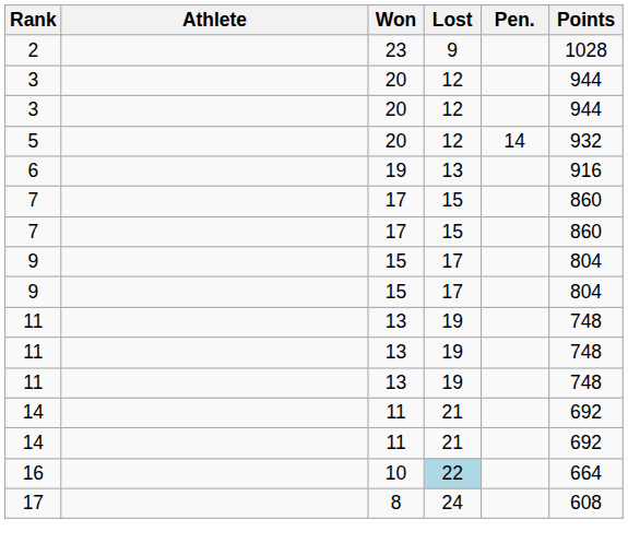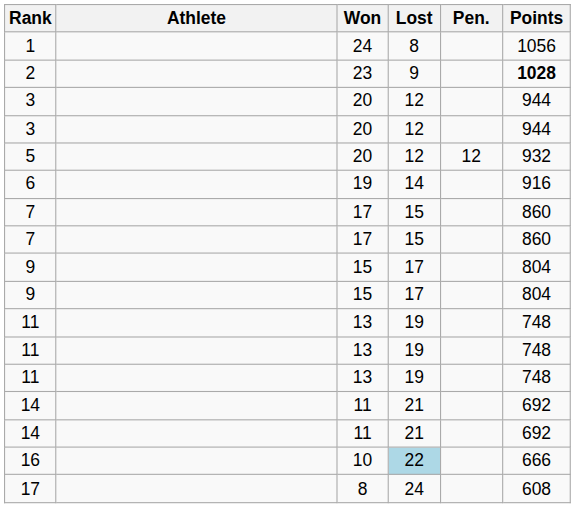 <table class=wikitable style="text-align:center">
 <tr>
 <th width=40>Rank</th>
 <th width=250>Athlete</th>
 <th width=40>Won</th>
 <th width=40>Lost</th>
 <th width=50>Pen.</th>
 <th width=55>Points</th>
 </tr>
 <tr>
+<td>1</td>
+<td align=left></td>
+<td>24</td>
+<td>8</td>
+<td></td>
+<td>1056</td>
+</tr>
+<tr>
 <td>2</td>
 <td align=left></td>
 <td>23</td>
 <td>9</td>
 <td></td>
-<td>1028</td>
+<td><strong>1028</strong></td>
 </tr>
 <tr>
 <td>3</td>
 <td align=left></td>
 <td>20</td>
 <td>12</td>
 <td></td>
 <td>944</td>
 </tr>
 <tr>
 <td>3</td>
 <td align=left></td>
 <td>20</td>
 <td>12</td>
 <td></td>
 <td>944</td>
 </tr>
 <tr>
 <td>5</td>
 <td align=left></td>
 <td>20</td>
 <td>12</td>
-<td>14</td>
+<td>12</td>
 <td>932</td>
 </tr>
 <tr>
 <td>6</td>
 <td align=left></td>
 <td>19</td>
-<td>13</td>
+<td>14</td>
 <td></td>
 <td>916</td>
 </tr>
 <tr>
 <td>7</td>
 <td align=left></td>
 <td>17</td>
 <td>15</td>
 <td></td>
 <td>860</td>
 </tr>
 <tr>
 <td>7</td>
 <td align=left></td>
 <td>17</td>
 <td>15</td>
 <td></td>
 <td>860</td>
 </tr>
 <tr>
 <td>9</td>
 <td align=left></td>
 <td>15</td>
 <td>17</td>
 <td></td>
 <td>804</td>
 </tr>
 <tr>
 <td>9</td>
 <td align=left></td>
 <td>15</td>
 <td>17</td>
 <td></td>
 <td>804</td>
 </tr>
 <tr>
 <td>11</td>
 <td align=left></td>
 <td>13</td>
 <td>19</td>
 <td></td>
 <td>748</td>
 </tr>
 <tr>
 <td>11</td>
 <td align=left></td>
 <td>13</td>
 <td>19</td>
 <td></td>
 <td>748</td>
 </tr>
 <tr>
 <td>11</td>
 <td align=left></td>
 <td>13</td>
 <td>19</td>
 <td></td>
 <td>748</td>
 </tr>
 <tr>
 <td>14</td>
 <td align=left></td>
 <td>11</td>
 <td>21</td>
 <td></td>
 <td>692</td>
 </tr>
 <tr>
 <td>14</td>
 <td align=left></td>
 <td>11</td>
 <td>21</td>
 <td></td>
 <td>692</td>
 </tr>
 <tr>
 <td>16</td>
 <td align=left></td>
 <td>10</td>
 <td style="background: lightblue;">22</td>
 <td></td>
-<td>664</td>
+<td>666</td>
 </tr>
 <tr>
 <td>17</td>
 <td align=left></td>
 <td>8</td>
 <td>24</td>
 <td></td>
 <td>608</td>
 </tr>
 </table>
